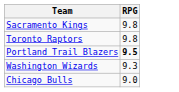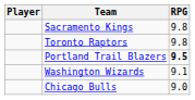 <table class="wikitable sortable">
 <tr>
+<th>Player</th>
 <th>Team</th>
 <th>RPG</th>
 </tr>
 <tr>
+<td></td>
 <td><a href='#'>Sacramento Kings</a></td>
 <td>9.8</td>
 </tr>
 <tr>
+<td></td>
 <td><a href='#'>Toronto Raptors</a></td>
 <td>9.8</td>
 </tr>
 <tr>
+<td></td>
 <td><a href='#'>Portland Trail Blazers</a></td>
 <td><strong>9.5</strong></td>
 </tr>
 <tr>
+<td></td>
 <td><a href='#'>Washington Wizards</a></td>
-<td>9.3</td>
+<td>9.1</td>
 </tr>
 <tr>
+<td></td>
 <td><a href='#'>Chicago Bulls</a></td>
 <td>9.0</td>
 </tr>
 </table>
